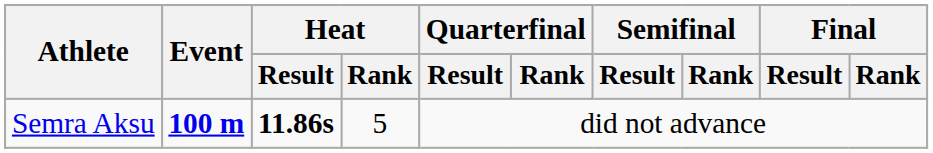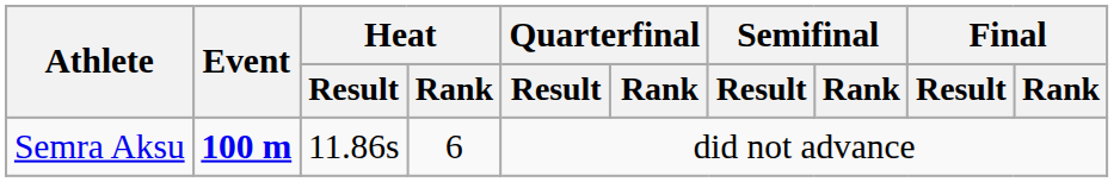 <table class=wikitable style="font-size:90%">
 <tr>
 <th rowspan="2">Athlete</th>
 <th rowspan="2">Event</th>
 <th colspan="2">Heat</th>
 <th colspan="2">Quarterfinal</th>
 <th colspan="2">Semifinal</th>
 <th colspan="2">Final</th>
 </tr>
 <tr style="font-size:95%">
 <th>Result</th>
 <th>Rank</th>
 <th>Result</th>
 <th>Rank</th>
 <th>Result</th>
 <th>Rank</th>
 <th>Result</th>
 <th>Rank</th>
 </tr>
 <tr align=center>
 <td align=left><a href='#'>Semra Aksu</a></td>
 <td align=left rowspan=1><strong><a href='#'>100 m</a></strong></td>
-<td><strong>11.86s</strong></td>
-<td>5</td>
+<td>11.86s</td>
+<td>6</td>
 <td colspan=6>did not advance</td>
 </tr>
 </table>
